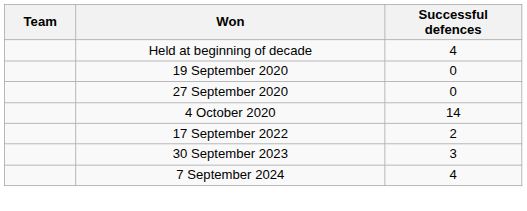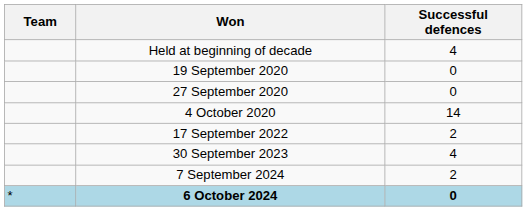 <table class="wikitable" style="text-align:center;width:50%">
 <tr>
 <th>Team</th>
 <th>Won</th>
 <th>Successful<br>defences</th>
 </tr>
 <tr>
 <td style="text-align:left"></td>
 <td>Held at beginning of decade</td>
 <td>4</td>
 </tr>
 <tr>
 <td style="text-align:left"></td>
 <td>19 September 2020</td>
 <td>0</td>
 </tr>
 <tr>
 <td style="text-align:left"></td>
 <td>27 September 2020</td>
 <td>0</td>
 </tr>
 <tr>
 <td style="text-align:left"></td>
 <td>4 October 2020</td>
 <td>14</td>
 </tr>
 <tr>
 <td style="text-align:left"></td>
 <td>17 September 2022</td>
 <td>2</td>
 </tr>
 <tr>
 <td style="text-align:left"></td>
 <td>30 September 2023</td>
-<td>3</td>
+<td>4</td>
 </tr>
 <tr>
 <td style="text-align:left"></td>
 <td>7 September 2024</td>
-<td>4</td>
+<td>2</td>
+</tr>
+<tr>
+<td style="text-align:left" bgcolor="lightblue"><strong></strong>*</td>
+<td bgcolor="lightblue"><strong>6 October 2024</strong></td>
+<td bgcolor="lightblue"><strong>0</strong></td>
 </tr>
 </table>
